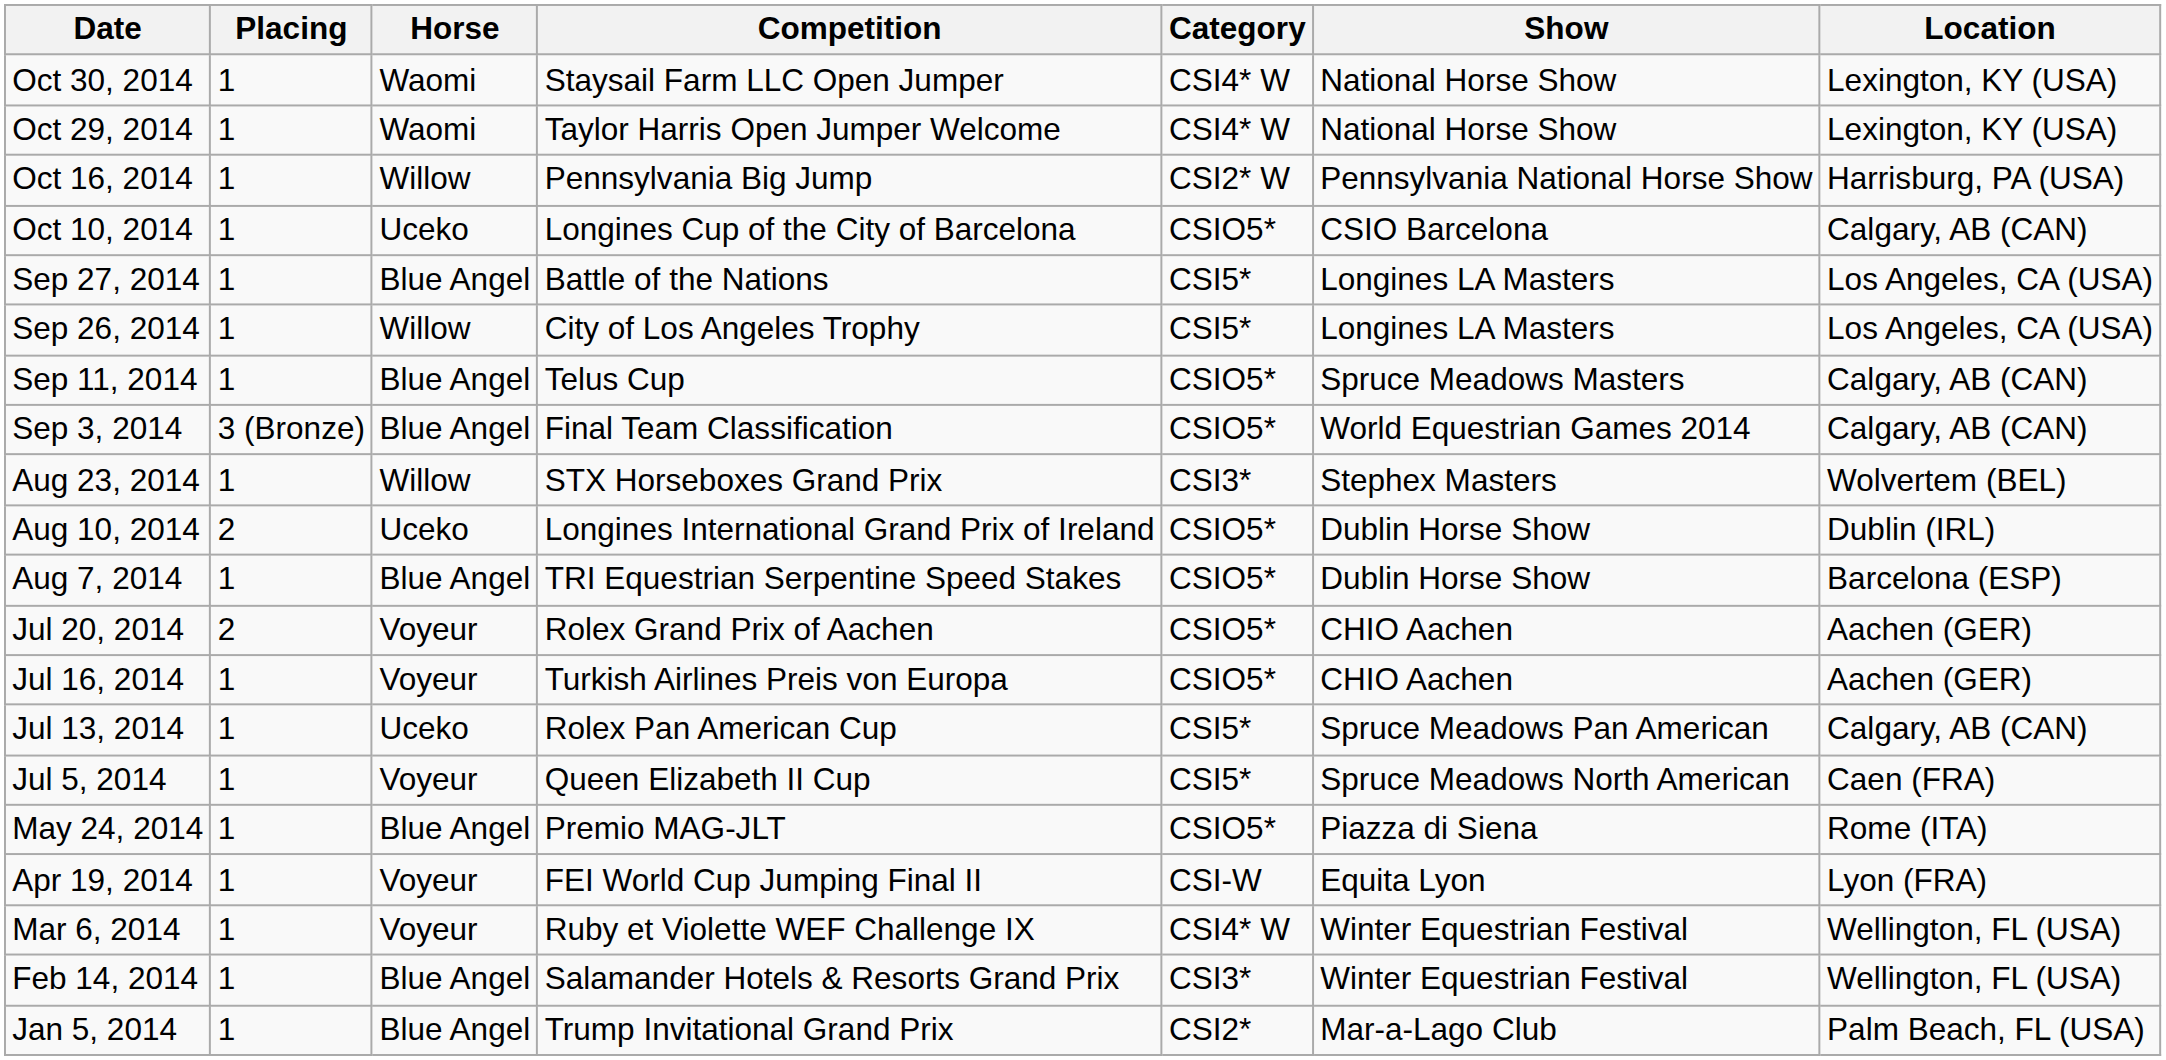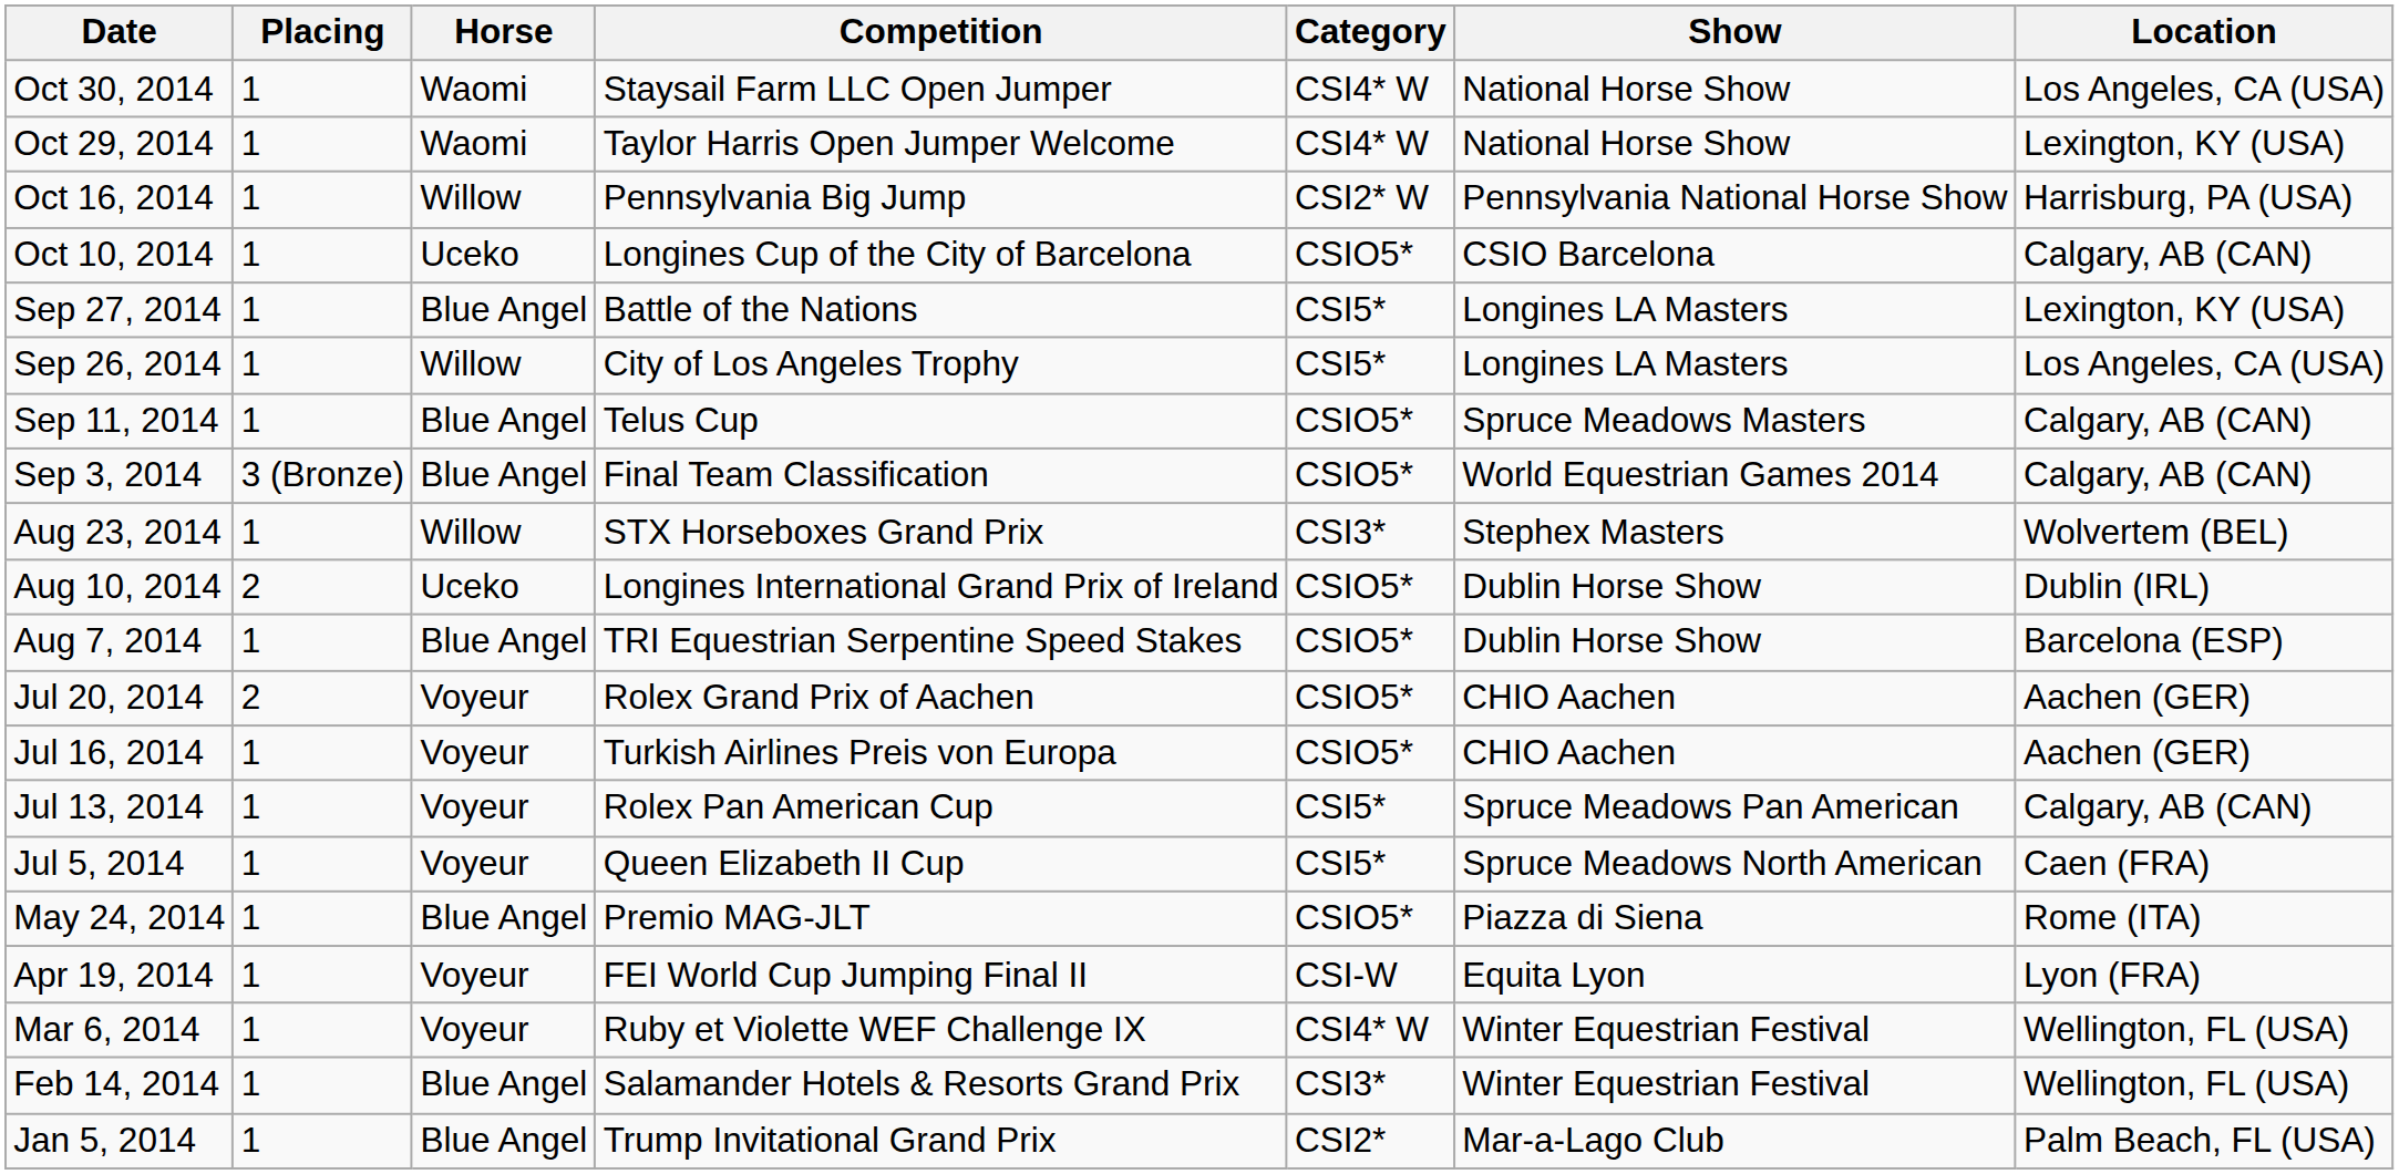 <table class="wikitable">
 <tr>
 <th>Date</th>
 <th>Placing</th>
 <th>Horse</th>
 <th>Competition</th>
 <th>Category</th>
 <th>Show</th>
 <th>Location</th>
 </tr>
 <tr>
 <td>Oct 30, 2014</td>
 <td>1</td>
 <td>Waomi</td>
 <td>Staysail Farm LLC Open Jumper</td>
 <td>CSI4* W</td>
 <td>National Horse Show</td>
-<td>Lexington, KY (USA) </td>
+<td>Los Angeles, CA (USA) </td>
 </tr>
 <tr>
 <td>Oct 29, 2014</td>
 <td>1</td>
 <td>Waomi</td>
 <td>Taylor Harris Open Jumper Welcome</td>
 <td>CSI4* W</td>
 <td>National Horse Show</td>
 <td>Lexington, KY (USA) </td>
 </tr>
 <tr>
 <td>Oct 16, 2014</td>
 <td>1</td>
 <td>Willow</td>
 <td>Pennsylvania Big Jump</td>
 <td>CSI2* W</td>
 <td>Pennsylvania National Horse Show</td>
 <td>Harrisburg, PA (USA) </td>
 </tr>
 <tr>
 <td>Oct 10, 2014</td>
 <td>1</td>
 <td>Uceko</td>
 <td>Longines Cup of the City of Barcelona</td>
 <td>CSIO5*</td>
 <td>CSIO Barcelona</td>
 <td>Calgary, AB (CAN) </td>
 </tr>
 <tr>
 <td>Sep 27, 2014</td>
 <td>1</td>
 <td>Blue Angel</td>
 <td>Battle of the Nations</td>
 <td>CSI5*</td>
 <td>Longines LA Masters</td>
-<td>Los Angeles, CA (USA) </td>
+<td>Lexington, KY (USA) </td>
 </tr>
 <tr>
 <td>Sep 26, 2014</td>
 <td>1</td>
 <td>Willow</td>
 <td>City of Los Angeles Trophy</td>
 <td>CSI5*</td>
 <td>Longines LA Masters</td>
 <td>Los Angeles, CA (USA) </td>
 </tr>
 <tr>
 <td>Sep 11, 2014</td>
 <td>1</td>
 <td>Blue Angel</td>
 <td>Telus Cup</td>
 <td>CSIO5*</td>
 <td>Spruce Meadows Masters</td>
 <td>Calgary, AB (CAN) </td>
 </tr>
 <tr>
 <td>Sep 3, 2014</td>
 <td>3 (Bronze)</td>
 <td>Blue Angel</td>
 <td>Final Team Classification</td>
 <td>CSIO5*</td>
 <td>World Equestrian Games 2014</td>
 <td>Calgary, AB (CAN)<br></td>
 </tr>
 <tr>
 <td>Aug 23, 2014</td>
 <td>1</td>
 <td>Willow</td>
 <td>STX Horseboxes Grand Prix</td>
 <td>CSI3*</td>
 <td>Stephex Masters</td>
 <td>Wolvertem (BEL) </td>
 </tr>
 <tr>
 <td>Aug 10, 2014</td>
 <td>2</td>
 <td>Uceko</td>
 <td>Longines International Grand Prix of Ireland</td>
 <td>CSIO5*</td>
 <td>Dublin Horse Show</td>
 <td>Dublin (IRL) </td>
 </tr>
 <tr>
 <td>Aug 7, 2014</td>
 <td>1</td>
 <td>Blue Angel</td>
 <td>TRI Equestrian Serpentine Speed Stakes</td>
 <td>CSIO5*</td>
 <td>Dublin Horse Show</td>
 <td>Barcelona (ESP) </td>
 </tr>
 <tr>
 <td>Jul 20, 2014</td>
 <td>2</td>
 <td>Voyeur</td>
 <td>Rolex Grand Prix of Aachen</td>
 <td>CSIO5*</td>
 <td>CHIO Aachen</td>
 <td>Aachen (GER) </td>
 </tr>
 <tr>
 <td>Jul 16, 2014</td>
 <td>1</td>
 <td>Voyeur</td>
 <td>Turkish Airlines Preis von Europa</td>
 <td>CSIO5*</td>
 <td>CHIO Aachen</td>
 <td>Aachen (GER) </td>
 </tr>
 <tr>
 <td>Jul 13, 2014</td>
 <td>1</td>
-<td>Uceko</td>
+<td>Voyeur</td>
 <td>Rolex Pan American Cup</td>
 <td>CSI5*</td>
 <td>Spruce Meadows Pan American</td>
 <td>Calgary, AB (CAN) </td>
 </tr>
 <tr>
 <td>Jul 5, 2014</td>
 <td>1</td>
 <td>Voyeur</td>
 <td>Queen Elizabeth II Cup</td>
 <td>CSI5*</td>
 <td>Spruce Meadows North American</td>
 <td>Caen (FRA) </td>
 </tr>
 <tr>
 <td>May 24, 2014</td>
 <td>1</td>
 <td>Blue Angel</td>
 <td>Premio MAG-JLT</td>
 <td>CSIO5*</td>
 <td>Piazza di Siena</td>
 <td>Rome (ITA) </td>
 </tr>
 <tr>
 <td>Apr 19, 2014</td>
 <td>1</td>
 <td>Voyeur</td>
 <td>FEI World Cup Jumping Final II</td>
 <td>CSI-W</td>
 <td>Equita Lyon</td>
 <td>Lyon (FRA) </td>
 </tr>
 <tr>
 <td>Mar 6, 2014</td>
 <td>1</td>
 <td>Voyeur</td>
 <td>Ruby et Violette WEF Challenge IX</td>
 <td>CSI4* W</td>
 <td>Winter Equestrian Festival</td>
 <td>Wellington, FL (USA) </td>
 </tr>
 <tr>
 <td>Feb 14, 2014</td>
 <td>1</td>
 <td>Blue Angel</td>
 <td>Salamander Hotels & Resorts Grand Prix</td>
 <td>CSI3*</td>
 <td>Winter Equestrian Festival</td>
 <td>Wellington, FL (USA) </td>
 </tr>
 <tr>
 <td>Jan 5, 2014</td>
 <td>1</td>
 <td>Blue Angel</td>
 <td>Trump Invitational Grand Prix</td>
 <td>CSI2*</td>
 <td>Mar-a-Lago Club</td>
 <td>Palm Beach, FL (USA) </td>
 </tr>
 </table>
